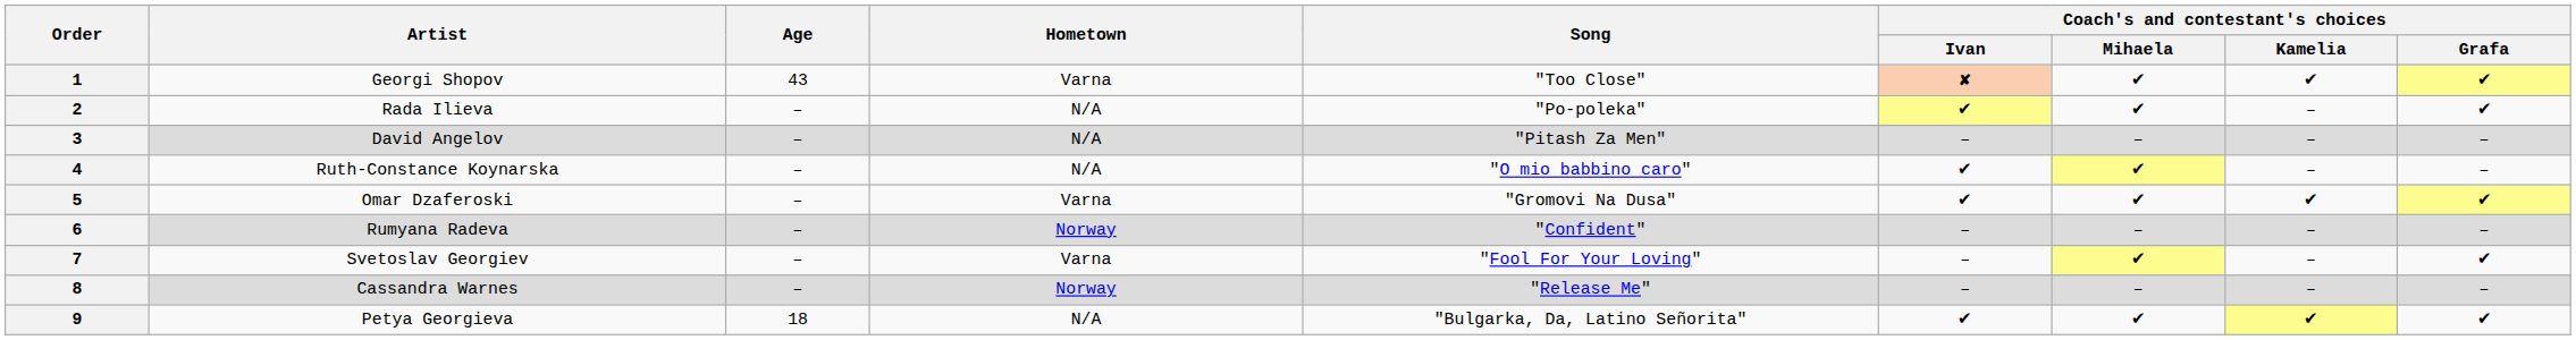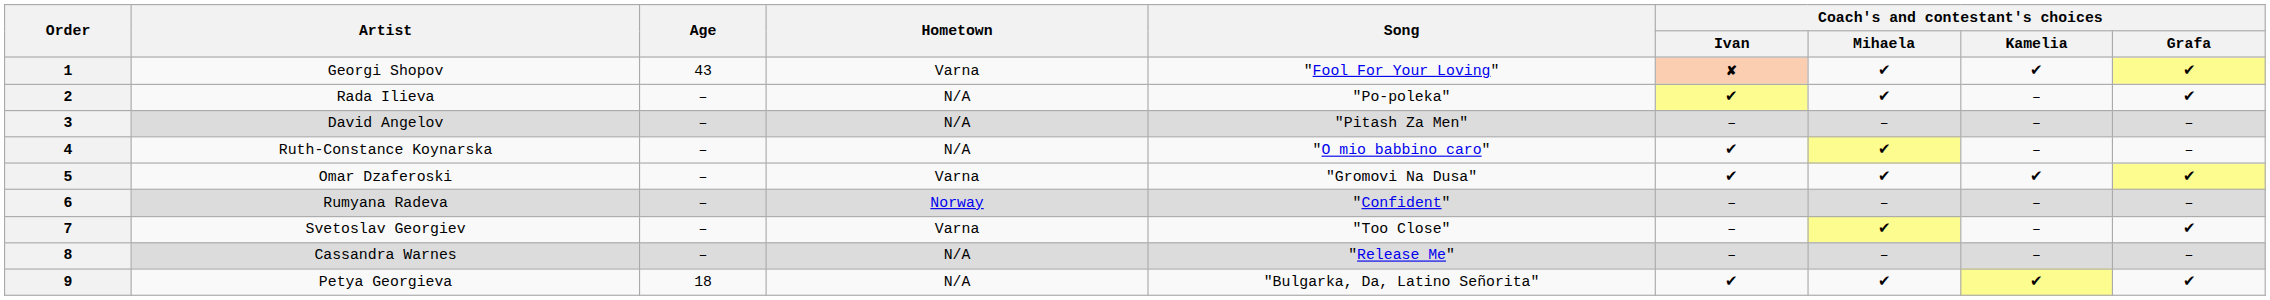 <table class="wikitable" style="text-align:center; line-height:17px; width:100%;">
 <tr>
 <th rowspan="2" scope="col" style="width:05%;">Order</th>
 <th rowspan="2" scope="col" style="width:20%;">Artist</th>
 <th rowspan="2" scope="col" style="width:05%;">Age</th>
 <th rowspan="2" scope="col" style="width:15%;">Hometown</th>
 <th rowspan="2" scope="col" style="width:20%;">Song</th>
 <th colspan="4" scope="col" style="width:32%;">Coach's and contestant's choices</th>
 </tr>
 <tr>
 <th style="width:06%;">Ivan</th>
 <th style="width:06%;">Mihaela</th>
 <th style="width:06%;">Kamelia</th>
 <th style="width:06%;">Grafa</th>
 </tr>
 <tr>
 <th>1</th>
 <td>Georgi Shopov</td>
 <td>43</td>
 <td>Varna</td>
-<td>"Too Close"</td>
+<td>"<a href='#'>Fool For Your Loving</a>"</td>
 <td style="background:#fbceb1;"><strong>✘</strong></td>
 <td>✔</td>
 <td>✔</td>
 <td style="background:#fdfc8f;">✔</td>
 </tr>
 <tr>
 <th>2</th>
 <td>Rada Ilieva</td>
 <td>–</td>
 <td>N/A</td>
 <td>"Po-poleka"</td>
 <td style="background:#fdfc8f;">✔</td>
 <td>✔</td>
 <td>–</td>
 <td>✔</td>
 </tr>
 <tr>
 <th>3</th>
 <td style="background:#dcdcdc;">David Angelov</td>
 <td style="background:#dcdcdc;">–</td>
 <td style="background:#dcdcdc;">N/A</td>
 <td style="background:#dcdcdc;">"Pitash Za Men"</td>
 <td style="background:#dcdcdc;">–</td>
 <td style="background:#dcdcdc;">–</td>
 <td style="background:#dcdcdc;">–</td>
 <td style="background:#dcdcdc;">–</td>
 </tr>
 <tr>
 <th>4</th>
 <td>Ruth-Constance Koynarska</td>
 <td>–</td>
 <td>N/A</td>
 <td>"<a href='#'>O mio babbino caro</a>"</td>
 <td>✔</td>
 <td style="background:#fdfc8f;">✔</td>
 <td>–</td>
 <td>–</td>
 </tr>
 <tr>
 <th>5</th>
 <td>Omar Dzaferoski</td>
 <td>–</td>
 <td>Varna</td>
 <td>"Gromovi Na Dusa"</td>
 <td>✔</td>
 <td>✔</td>
 <td>✔</td>
 <td style="background:#fdfc8f;">✔</td>
 </tr>
 <tr>
 <th>6</th>
 <td style="background:#dcdcdc;">Rumyana Radeva</td>
 <td style="background:#dcdcdc;">–</td>
 <td style="background:#dcdcdc;"><a href='#'>Norway</a></td>
 <td style="background:#dcdcdc;">"<a href='#'>Confident</a>"</td>
 <td style="background:#dcdcdc;">–</td>
 <td style="background:#dcdcdc;">–</td>
 <td style="background:#dcdcdc;">–</td>
 <td style="background:#dcdcdc;">–</td>
 </tr>
 <tr>
 <th>7</th>
 <td>Svetoslav Georgiev</td>
 <td>–</td>
 <td>Varna</td>
-<td>"<a href='#'>Fool For Your Loving</a>"</td>
+<td>"Too Close"</td>
 <td>–</td>
 <td style="background:#fdfc8f;">✔</td>
 <td>–</td>
 <td>✔</td>
 </tr>
 <tr>
 <th>8</th>
 <td style="background:#dcdcdc;">Cassandra Warnes</td>
 <td style="background:#dcdcdc;">–</td>
-<td style="background:#dcdcdc;"><a href='#'>Norway</a></td>
+<td style="background:#dcdcdc;">N/A</td>
 <td style="background:#dcdcdc;">"<a href='#'>Release Me</a>"</td>
 <td style="background:#dcdcdc;">–</td>
 <td style="background:#dcdcdc;">–</td>
 <td style="background:#dcdcdc;">–</td>
 <td style="background:#dcdcdc;">–</td>
 </tr>
 <tr>
 <th>9</th>
 <td>Petya Georgieva</td>
 <td>18</td>
 <td>N/A</td>
 <td>"Bulgarka, Da, Latino Señorita"</td>
 <td>✔</td>
 <td>✔</td>
 <td style="background:#fdfc8f;">✔</td>
 <td>✔</td>
 </tr>
 </table>
